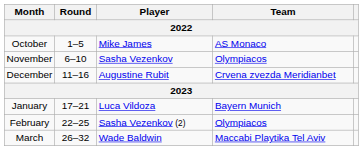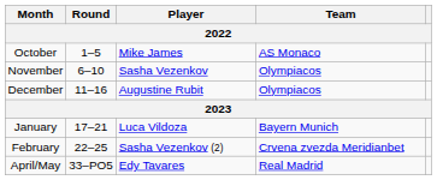 <table class="wikitable" style="text-align: center;">
 <tr>
 <th>Month</th>
 <th style="width:60px;">Round</th>
 <th style="width:180px;">Player</th>
 <th style="width:220px;">Team</th>
 <th></th>
 </tr>
 <tr>
 <th colspan=5>2022</th>
 </tr>
 <tr>
 <td>October</td>
 <td>1–5</td>
 <td align="left"> <a href='#'>Mike James</a></td>
 <td align="left"> <a href='#'>AS Monaco</a></td>
 <td></td>
 </tr>
 <tr>
 <td>November</td>
 <td>6–10</td>
 <td align="left"> <a href='#'>Sasha Vezenkov</a></td>
 <td align="left"> <a href='#'>Olympiacos</a></td>
 <td></td>
 </tr>
 <tr>
 <td>December</td>
 <td>11–16</td>
 <td align="left"> <a href='#'>Augustine Rubit</a></td>
-<td align="left"> <a href='#'>Crvena zvezda Meridianbet</a></td>
+<td align="left"> <a href='#'>Olympiacos</a></td>
 <td></td>
 </tr>
 <tr>
 <th colspan=5>2023</th>
 </tr>
 <tr>
 <td>January</td>
 <td>17–21</td>
 <td align="left"> <a href='#'>Luca Vildoza</a></td>
 <td align="left"> <a href='#'>Bayern Munich</a></td>
 <td></td>
 </tr>
 <tr>
 <td>February</td>
 <td>22–25</td>
 <td align="left"> <a href='#'>Sasha Vezenkov</a> <small>(2)</small></td>
-<td align="left"> <a href='#'>Olympiacos</a></td>
+<td align="left"> <a href='#'>Crvena zvezda Meridianbet</a></td>
 <td></td>
 </tr>
 <tr>
-<td>March</td>
-<td>26–32</td>
-<td align="left"> <a href='#'>Wade Baldwin</a></td>
-<td align="left"> <a href='#'>Maccabi Playtika Tel Aviv</a></td>
+<td>April/May</td>
+<td>33–PO5</td>
+<td align="left"> <a href='#'>Edy Tavares</a></td>
+<td align="left"> <a href='#'>Real Madrid</a></td>
 <td></td>
 </tr>
 </table>
